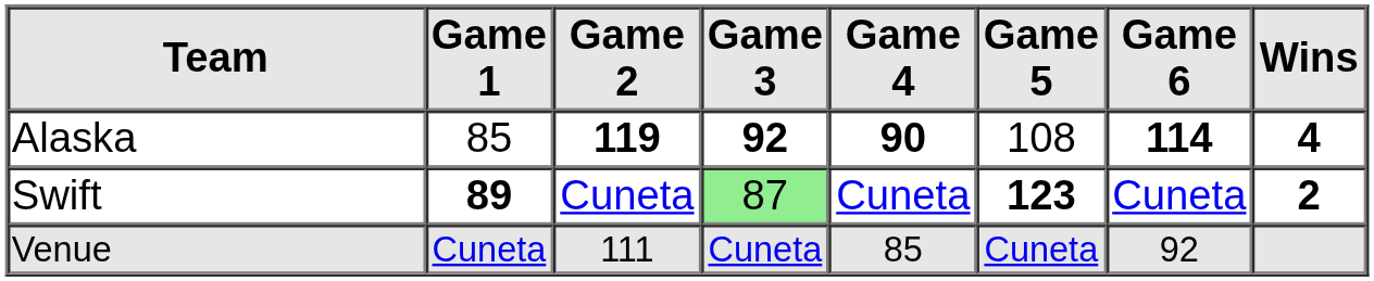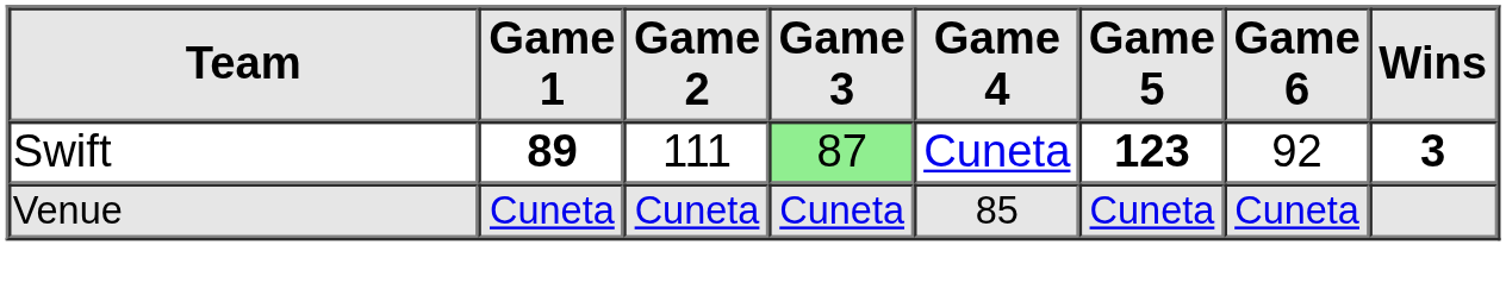 <table border="1" cellspacing="0"  style="width:525px; margin:auto;">
 <tr style="text-align:center; background:#e6e6e6;">
 <th style="text-align:center; width:30%;">Team</th>
 <th width=8%>Game 1</th>
 <th width=8%>Game 2</th>
 <th width=8%>Game 3</th>
 <th width=8%>Game 4</th>
 <th width=8%>Game 5</th>
 <th width=8%>Game 6</th>
 <th width=8%>Wins</th>
 </tr>
 <tr style="text-align:center;">
-<td align=left>Alaska</td>
-<td>85</td>
-<td><strong>119</strong></td>
-<td><strong>92</strong></td>
-<td><strong>90</strong></td>
-<td>108</td>
-<td><strong>114</strong></td>
-<td><strong>4</strong></td>
-</tr>
-<tr style="text-align:center;">
 <td align=left>Swift</td>
 <td><strong>89</strong></td>
-<td><a href='#'>Cuneta</a></td>
+<td>111</td>
 <td style="background: lightgreen;">87</td>
 <td><a href='#'>Cuneta</a></td>
 <td><strong>123</strong></td>
-<td><a href='#'>Cuneta</a></td>
-<td><strong>2</strong></td>
+<td>92</td>
+<td><strong>3</strong></td>
 </tr>
 <tr style="text-align:center; font-size:85%; background:#e6e6e6;">
 <td align=left>Venue</td>
 <td><a href='#'>Cuneta</a></td>
-<td>111</td>
+<td><a href='#'>Cuneta</a></td>
 <td><a href='#'>Cuneta</a></td>
 <td>85</td>
 <td><a href='#'>Cuneta</a></td>
-<td>92</td>
+<td><a href='#'>Cuneta</a></td>
 <td></td>
 </tr>
 </table>
